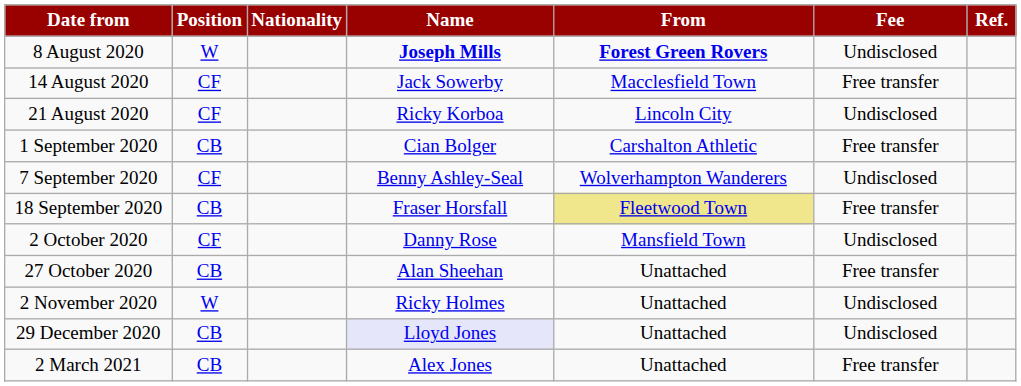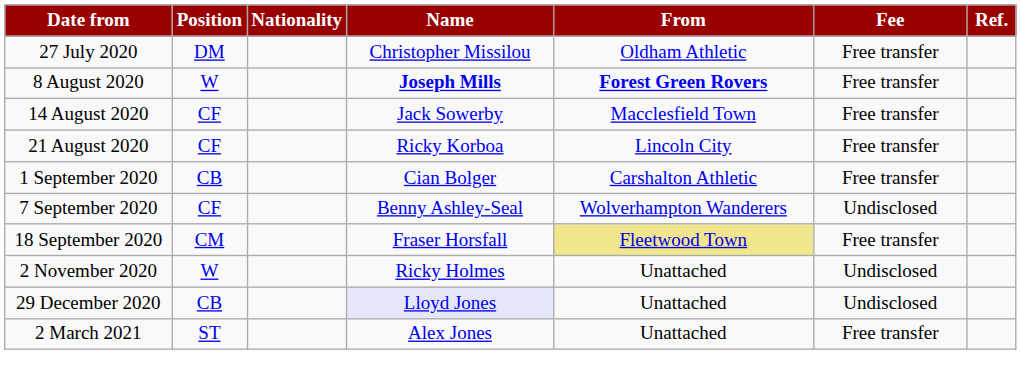 <table class="wikitable"  style="text-align:center; font-size:90%; ">
 <tr>
 <th style="background:#990000; color:white; width:120px;">Date from</th>
 <th style="background:#990000; color:white; width:50px;">Position</th>
 <th style="background:#990000; color:white; width:50px;">Nationality</th>
 <th style="background:#990000; color:white; width:150px;">Name</th>
 <th style="background:#990000; color:white; width:190px;">From</th>
 <th style="background:#990000; color:white; width:110px;">Fee</th>
 <th style="background:#990000; color:white; width:30px;">Ref.</th>
 </tr>
 <tr>
+<td>27 July 2020</td>
+<td><a href='#'>DM</a></td>
+<td></td>
+<td><a href='#'>Christopher Missilou</a></td>
+<td> <a href='#'>Oldham Athletic</a></td>
+<td>Free transfer</td>
+<td></td>
+</tr>
+<tr>
 <td>8 August 2020</td>
 <td><a href='#'>W</a></td>
 <td></td>
 <td><strong><a href='#'>Joseph Mills</a></strong></td>
 <td><strong> <a href='#'>Forest Green Rovers</a></strong></td>
-<td>Undisclosed</td>
+<td>Free transfer</td>
 <td></td>
 </tr>
 <tr>
 <td>14 August 2020</td>
 <td><a href='#'>CF</a></td>
 <td></td>
 <td><a href='#'>Jack Sowerby</a></td>
 <td> <a href='#'>Macclesfield Town</a></td>
 <td>Free transfer</td>
 <td></td>
 </tr>
 <tr>
 <td>21 August 2020</td>
 <td><a href='#'>CF</a></td>
 <td></td>
 <td><a href='#'>Ricky Korboa</a></td>
 <td> <a href='#'>Lincoln City</a></td>
-<td>Undisclosed</td>
+<td>Free transfer</td>
 <td></td>
 </tr>
 <tr>
 <td>1 September 2020</td>
 <td><a href='#'>CB</a></td>
 <td></td>
 <td><a href='#'>Cian Bolger</a></td>
 <td> <a href='#'>Carshalton Athletic</a></td>
 <td>Free transfer</td>
 <td></td>
 </tr>
 <tr>
 <td>7 September 2020</td>
 <td><a href='#'>CF</a></td>
 <td></td>
 <td><a href='#'>Benny Ashley-Seal</a></td>
 <td> <a href='#'>Wolverhampton Wanderers</a></td>
 <td>Undisclosed</td>
 <td></td>
 </tr>
 <tr>
 <td>18 September 2020</td>
-<td><a href='#'>CB</a></td>
+<td><a href='#'>CM</a></td>
 <td></td>
 <td><a href='#'>Fraser Horsfall</a></td>
 <td style="background: khaki;"> <a href='#'>Fleetwood Town</a></td>
-<td>Free transfer</td>
-<td></td>
-</tr>
-<tr>
-<td>2 October 2020</td>
-<td><a href='#'>CF</a></td>
-<td></td>
-<td><a href='#'>Danny Rose</a></td>
-<td> <a href='#'>Mansfield Town</a></td>
-<td>Undisclosed</td>
-<td></td>
-</tr>
-<tr>
-<td>27 October 2020</td>
-<td><a href='#'>CB</a></td>
-<td></td>
-<td><a href='#'>Alan Sheehan</a></td>
-<td>Unattached</td>
 <td>Free transfer</td>
 <td></td>
 </tr>
 <tr>
 <td>2 November 2020</td>
 <td><a href='#'>W</a></td>
 <td></td>
 <td><a href='#'>Ricky Holmes</a></td>
 <td>Unattached</td>
 <td>Undisclosed</td>
 <td></td>
 </tr>
 <tr>
 <td>29 December 2020</td>
 <td><a href='#'>CB</a></td>
 <td></td>
 <td style="background: lavender;"><a href='#'>Lloyd Jones</a></td>
 <td>Unattached</td>
 <td>Undisclosed</td>
 <td></td>
 </tr>
 <tr>
 <td>2 March 2021</td>
-<td><a href='#'>CB</a></td>
+<td><a href='#'>ST</a></td>
 <td></td>
 <td><a href='#'>Alex Jones</a></td>
 <td>Unattached</td>
 <td>Free transfer</td>
 <td></td>
 </tr>
 </table>
